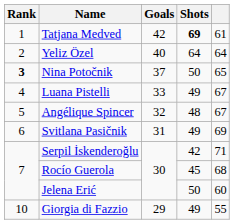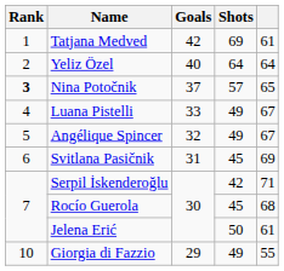 <table class="wikitable sortable" style="text-align: center;">
 <tr>
 <th>Rank</th>
 <th>Name</th>
 <th>Goals</th>
 <th>Shots</th>
 <th></th>
 </tr>
 <tr>
 <td>1</td>
 <td align=left> <a href='#'>Tatjana Medved</a></td>
 <td>42</td>
-<td><strong>69</strong></td>
+<td>69</td>
 <td>61</td>
 </tr>
 <tr>
 <td>2</td>
 <td align=left> <a href='#'>Yeliz Özel</a></td>
 <td>40</td>
 <td>64</td>
 <td>64</td>
 </tr>
 <tr>
 <td><strong>3</strong></td>
 <td align=left> <a href='#'>Nina Potočnik</a></td>
 <td>37</td>
-<td>50</td>
+<td>57</td>
 <td>65</td>
 </tr>
 <tr>
 <td>4</td>
 <td align=left> <a href='#'>Luana Pistelli</a></td>
 <td>33</td>
 <td>49</td>
 <td>67</td>
 </tr>
 <tr>
 <td>5</td>
 <td align=left> <a href='#'>Angélique Spincer</a></td>
 <td>32</td>
-<td>48</td>
+<td>49</td>
 <td>67</td>
 </tr>
 <tr>
 <td>6</td>
 <td align=left> <a href='#'>Svitlana Pasičnik</a></td>
 <td>31</td>
-<td>49</td>
+<td>45</td>
 <td>69</td>
 </tr>
 <tr>
 <td rowspan=3>7</td>
 <td align=left> <a href='#'>Serpil İskenderoğlu</a></td>
 <td rowspan=3>30</td>
 <td>42</td>
 <td>71</td>
 </tr>
 <tr>
 <td align=left> <a href='#'>Rocío Guerola</a></td>
 <td>45</td>
 <td>68</td>
 </tr>
 <tr>
 <td align=left> <a href='#'>Jelena Erić</a></td>
 <td>50</td>
-<td>60</td>
+<td>61</td>
 </tr>
 <tr>
 <td>10</td>
 <td align=left> <a href='#'>Giorgia di Fazzio</a></td>
 <td>29</td>
 <td>49</td>
 <td>55</td>
 </tr>
 </table>
